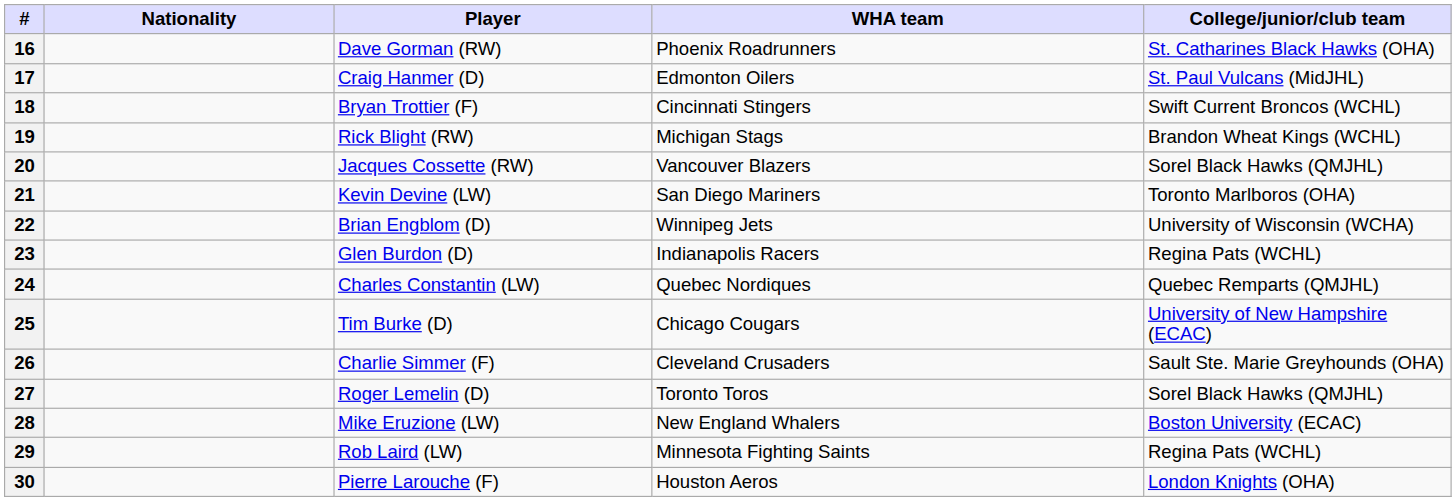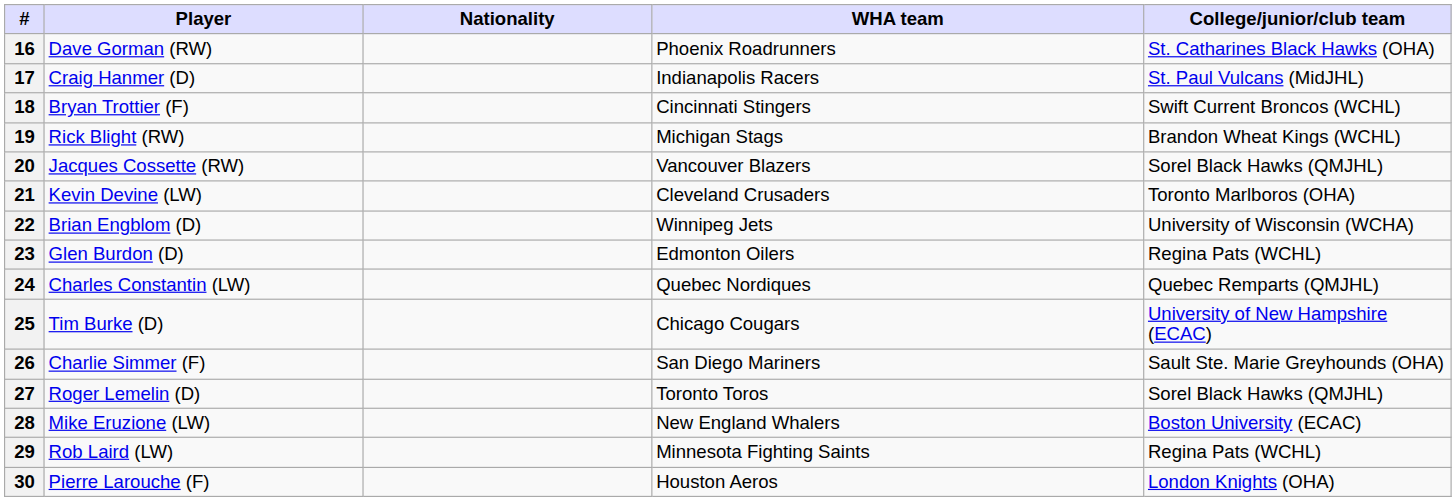 <table class="wikitable">
 <tr>
 <th style="background:#ddf; width:2.75%;">#</th>
+<th style="background:#ddf; width:22.0%;">Player</th>
 <th style="background:#ddf; width:20.0%;">Nationality</th>
-<th style="background:#ddf; width:22.0%;">Player</th>
 <th style="background:#ddf; width:34.0%;">WHA team</th>
 <th style="background:#ddf; width:100.0%;">College/junior/club team</th>
 </tr>
 <tr>
 <th>16</th>
+<td><a href='#'>Dave Gorman</a> (RW)</td>
 <td></td>
-<td><a href='#'>Dave Gorman</a> (RW)</td>
 <td>Phoenix Roadrunners</td>
 <td><a href='#'>St. Catharines Black Hawks</a> (OHA)</td>
 </tr>
 <tr>
 <th>17</th>
+<td><a href='#'>Craig Hanmer</a> (D)</td>
 <td></td>
-<td><a href='#'>Craig Hanmer</a> (D)</td>
-<td>Edmonton Oilers</td>
+<td>Indianapolis Racers</td>
 <td><a href='#'>St. Paul Vulcans</a> (MidJHL)</td>
 </tr>
 <tr>
 <th>18</th>
+<td><a href='#'>Bryan Trottier</a> (F)</td>
 <td></td>
-<td><a href='#'>Bryan Trottier</a> (F)</td>
 <td>Cincinnati Stingers</td>
 <td>Swift Current Broncos (WCHL)</td>
 </tr>
 <tr>
 <th>19</th>
+<td><a href='#'>Rick Blight</a> (RW)</td>
 <td></td>
-<td><a href='#'>Rick Blight</a> (RW)</td>
 <td>Michigan Stags</td>
 <td>Brandon Wheat Kings (WCHL)</td>
 </tr>
 <tr>
 <th>20</th>
+<td><a href='#'>Jacques Cossette</a> (RW)</td>
 <td></td>
-<td><a href='#'>Jacques Cossette</a> (RW)</td>
 <td>Vancouver Blazers</td>
 <td>Sorel Black Hawks (QMJHL)</td>
 </tr>
 <tr>
 <th>21</th>
+<td><a href='#'>Kevin Devine</a> (LW)</td>
 <td></td>
-<td><a href='#'>Kevin Devine</a> (LW)</td>
-<td>San Diego Mariners</td>
+<td>Cleveland Crusaders</td>
 <td>Toronto Marlboros (OHA)</td>
 </tr>
 <tr>
 <th>22</th>
+<td><a href='#'>Brian Engblom</a> (D)</td>
 <td></td>
-<td><a href='#'>Brian Engblom</a> (D)</td>
 <td>Winnipeg Jets</td>
 <td>University of Wisconsin (WCHA)</td>
 </tr>
 <tr>
 <th>23</th>
+<td><a href='#'>Glen Burdon</a> (D)</td>
 <td></td>
-<td><a href='#'>Glen Burdon</a> (D)</td>
-<td>Indianapolis Racers</td>
+<td>Edmonton Oilers</td>
 <td>Regina Pats (WCHL)</td>
 </tr>
 <tr>
 <th>24</th>
+<td><a href='#'>Charles Constantin</a> (LW)</td>
 <td></td>
-<td><a href='#'>Charles Constantin</a> (LW)</td>
 <td>Quebec Nordiques</td>
 <td>Quebec Remparts (QMJHL)</td>
 </tr>
 <tr>
 <th>25</th>
+<td><a href='#'>Tim Burke</a> (D)</td>
 <td></td>
-<td><a href='#'>Tim Burke</a> (D)</td>
 <td>Chicago Cougars</td>
 <td><a href='#'>University of New Hampshire</a> (<a href='#'>ECAC</a>)</td>
 </tr>
 <tr>
 <th>26</th>
+<td><a href='#'>Charlie Simmer</a> (F)</td>
 <td></td>
-<td><a href='#'>Charlie Simmer</a> (F)</td>
-<td>Cleveland Crusaders</td>
+<td>San Diego Mariners</td>
 <td>Sault Ste. Marie Greyhounds (OHA)</td>
 </tr>
 <tr>
 <th>27</th>
+<td><a href='#'>Roger Lemelin</a> (D)</td>
 <td></td>
-<td><a href='#'>Roger Lemelin</a> (D)</td>
 <td>Toronto Toros</td>
 <td>Sorel Black Hawks (QMJHL)</td>
 </tr>
 <tr>
 <th>28</th>
+<td><a href='#'>Mike Eruzione</a> (LW)</td>
 <td></td>
-<td><a href='#'>Mike Eruzione</a> (LW)</td>
 <td>New England Whalers</td>
 <td><a href='#'>Boston University</a> (ECAC)</td>
 </tr>
 <tr>
 <th>29</th>
+<td><a href='#'>Rob Laird</a> (LW)</td>
 <td></td>
-<td><a href='#'>Rob Laird</a> (LW)</td>
 <td>Minnesota Fighting Saints</td>
 <td>Regina Pats (WCHL)</td>
 </tr>
 <tr>
 <th>30</th>
+<td><a href='#'>Pierre Larouche</a> (F)</td>
 <td></td>
-<td><a href='#'>Pierre Larouche</a> (F)</td>
 <td>Houston Aeros</td>
 <td><a href='#'>London Knights</a> (OHA)</td>
 </tr>
 </table>
